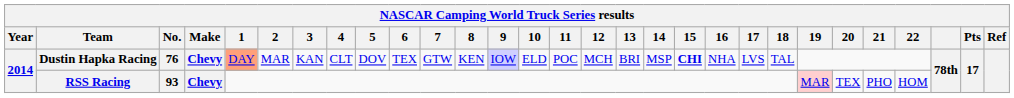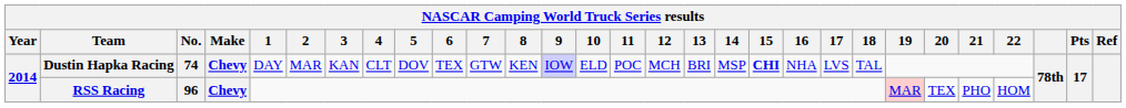 <table class="wikitable" style="text-align:center; font-size:75%">
 <tr>
 <th colspan="34"><a href='#'>NASCAR Camping World Truck Series</a> results</th>
 </tr>
 <tr>
 <th>Year</th>
 <th>Team</th>
 <th>No.</th>
 <th>Make</th>
 <th>1</th>
 <th>2</th>
 <th>3</th>
 <th>4</th>
 <th>5</th>
 <th>6</th>
 <th>7</th>
 <th>8</th>
 <th>9</th>
 <th>10</th>
 <th>11</th>
 <th>12</th>
 <th>13</th>
 <th>14</th>
 <th>15</th>
 <th>16</th>
 <th>17</th>
 <th>18</th>
 <th>19</th>
 <th>20</th>
 <th>21</th>
 <th>22</th>
 <th></th>
 <th>Pts</th>
 <th>Ref</th>
 </tr>
 <tr>
 <th rowspan=2><a href='#'>2014</a></th>
 <th>Dustin Hapka Racing</th>
-<th>76</th>
+<th>74</th>
 <th><a href='#'>Chevy</a></th>
-<td style="background: lightsalmon;"><a href='#'>DAY</a></td>
+<td><a href='#'>DAY</a></td>
 <td><a href='#'>MAR</a></td>
 <td><a href='#'>KAN</a></td>
 <td><a href='#'>CLT</a></td>
 <td><a href='#'>DOV</a></td>
 <td><a href='#'>TEX</a></td>
 <td><a href='#'>GTW</a></td>
 <td><a href='#'>KEN</a></td>
 <td style="background:#CFCFFF;"><a href='#'>IOW</a><br></td>
 <td><a href='#'>ELD</a></td>
 <td><a href='#'>POC</a></td>
 <td><a href='#'>MCH</a></td>
 <td><a href='#'>BRI</a></td>
 <td><a href='#'>MSP</a></td>
 <td><strong><a href='#'>CHI</a></strong></td>
 <td><a href='#'>NHA</a></td>
 <td><a href='#'>LVS</a></td>
 <td><a href='#'>TAL</a></td>
 <td colspan=4></td>
 <th rowspan=2>78th</th>
 <th rowspan=2>17</th>
 <th rowspan=2></th>
 </tr>
 <tr>
 <th><a href='#'>RSS Racing</a></th>
-<th>93</th>
+<th>96</th>
 <th><a href='#'>Chevy</a></th>
 <td colspan=18></td>
 <td style="background:#FFCFCF;"><a href='#'>MAR</a><br></td>
 <td><a href='#'>TEX</a></td>
 <td><a href='#'>PHO</a></td>
 <td><a href='#'>HOM</a></td>
 </tr>
 </table>
